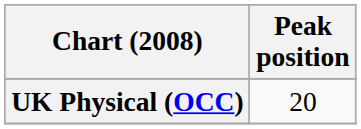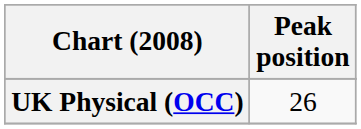 <table class="wikitable sortable plainrowheaders" style="text-align:center">
 <tr>
 <th>Chart (2008)</th>
 <th>Peak<br>position</th>
 </tr>
 <tr>
 </tr>
 <tr>
 </tr>
 <tr>
 </tr>
 <tr>
 </tr>
 <tr>
 </tr>
 <tr>
 <th scope="row">UK Physical (<a href='#'>OCC</a>)</th>
-<td>20</td>
+<td>26</td>
 </tr>
 <tr>
 </tr>
 </table>
